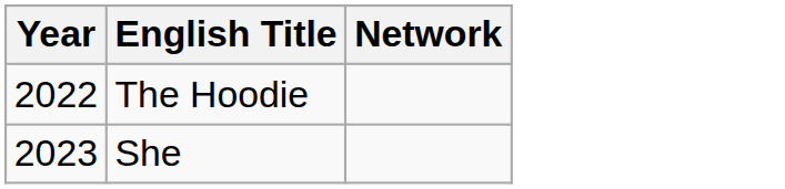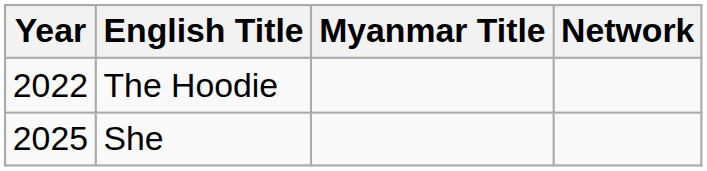 <table class="wikitable">
 <tr>
 <th>Year</th>
 <th>English Title</th>
+<th>Myanmar Title</th>
 <th>Network</th>
 </tr>
 <tr>
 <td>2022</td>
 <td>The Hoodie</td>
 <td></td>
+<td></td>
 </tr>
 <tr>
-<td>2023</td>
+<td>2025</td>
 <td>She</td>
+<td></td>
 <td></td>
 </tr>
 </table>
